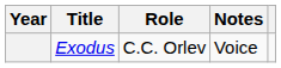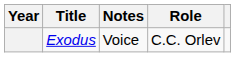 <table class="wikitable plainrowheaders sortable">
 <tr>
 <th scope="col">Year</th>
 <th scope="col">Title</th>
+<th scope="col">Notes</th>
 <th scope="col">Role</th>
-<th scope="col">Notes</th>
 <th scope="col" class="unsortable"></th>
 </tr>
 <tr>
 <th scope=row></th>
 <td><em><a href='#'>Exodus</a></em></td>
+<td>Voice</td>
 <td>C.C. Orlev</td>
-<td>Voice</td>
 <td style="text-align:center;"></td>
 </tr>
 </table>
